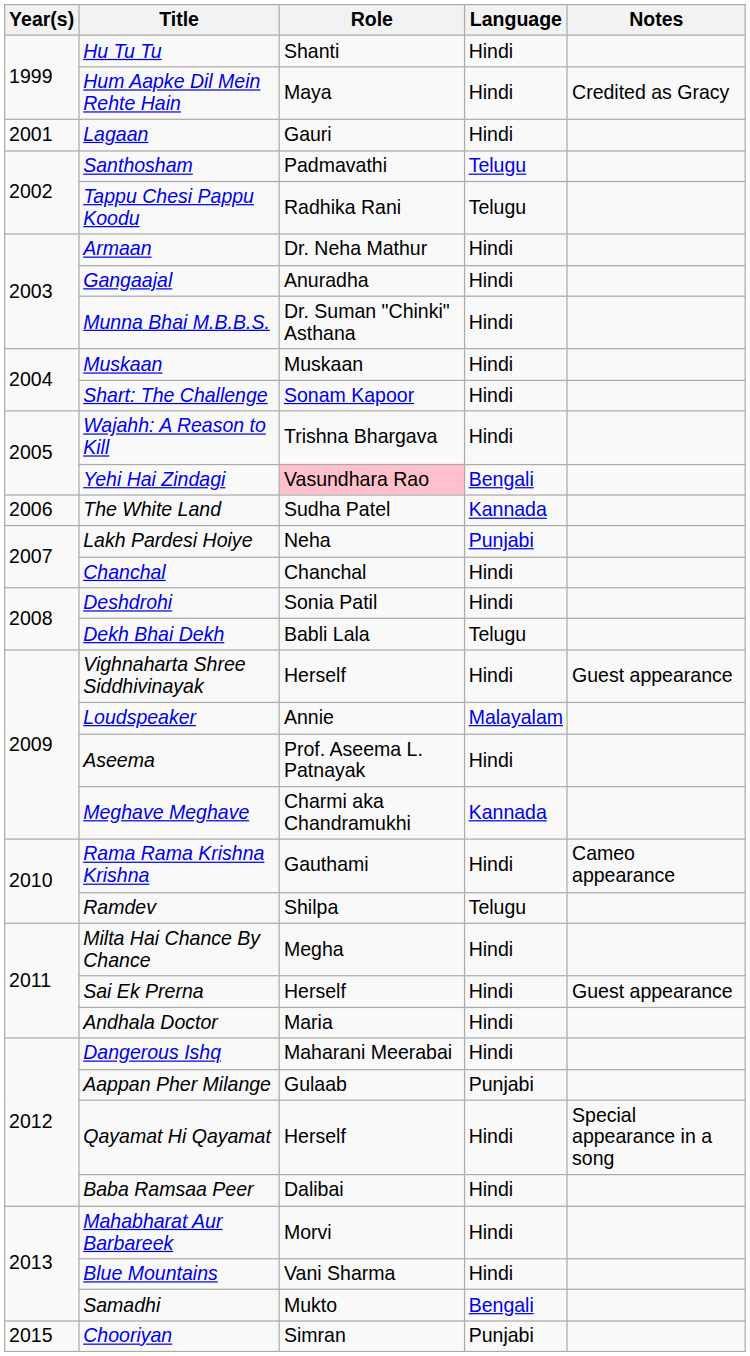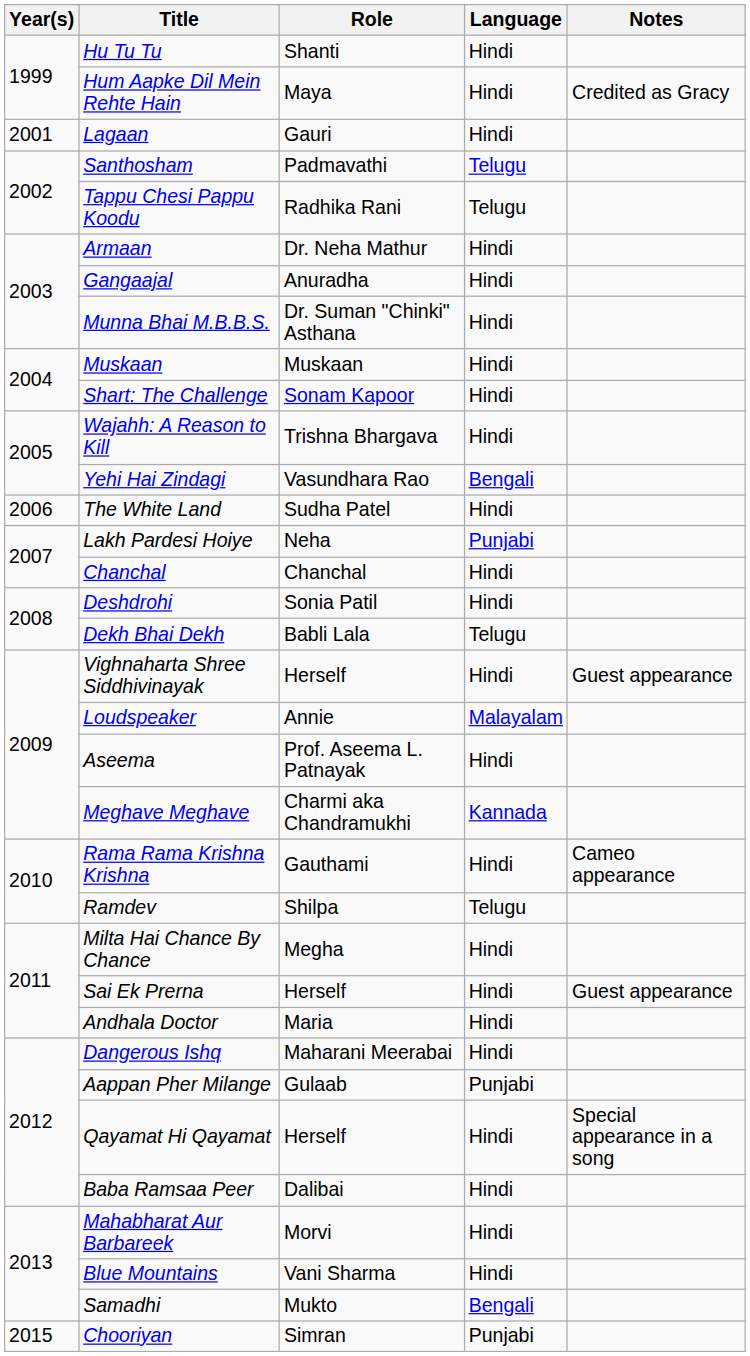 <table class="wikitable sortable">
 <tr>
 <th>Year(s)</th>
 <th>Title</th>
 <th>Role</th>
 <th>Language</th>
 <th>Notes</th>
 </tr>
 <tr>
 <td rowspan="2">1999</td>
 <td><em><a href='#'>Hu Tu Tu</a></em></td>
 <td>Shanti</td>
 <td>Hindi</td>
 <td></td>
 </tr>
 <tr>
 <td><em><a href='#'>Hum Aapke Dil Mein Rehte Hain</a></em></td>
 <td>Maya</td>
 <td>Hindi</td>
 <td>Credited as Gracy</td>
 </tr>
 <tr>
 <td>2001</td>
 <td><em><a href='#'>Lagaan</a></em></td>
 <td>Gauri</td>
 <td>Hindi</td>
 <td></td>
 </tr>
 <tr>
 <td rowspan="2">2002</td>
 <td><em><a href='#'>Santhosham</a></em></td>
 <td>Padmavathi</td>
 <td><a href='#'>Telugu</a></td>
 <td></td>
 </tr>
 <tr>
 <td><em><a href='#'>Tappu Chesi Pappu Koodu</a></em></td>
 <td>Radhika Rani</td>
 <td>Telugu</td>
 <td></td>
 </tr>
 <tr>
 <td rowspan="3">2003</td>
 <td><em><a href='#'>Armaan</a></em></td>
 <td>Dr. Neha Mathur</td>
 <td>Hindi</td>
 <td></td>
 </tr>
 <tr>
 <td><em><a href='#'>Gangaajal</a></em></td>
 <td>Anuradha</td>
 <td>Hindi</td>
 <td></td>
 </tr>
 <tr>
 <td><em><a href='#'>Munna Bhai M.B.B.S.</a></em></td>
 <td>Dr. Suman "Chinki" Asthana</td>
 <td>Hindi</td>
 <td></td>
 </tr>
 <tr>
 <td rowspan="2">2004</td>
 <td><em><a href='#'>Muskaan</a></em></td>
 <td>Muskaan</td>
 <td>Hindi</td>
 <td></td>
 </tr>
 <tr>
 <td><em><a href='#'>Shart: The Challenge</a></em></td>
 <td><a href='#'>Sonam Kapoor</a></td>
 <td>Hindi</td>
 <td></td>
 </tr>
 <tr>
 <td rowspan="2">2005</td>
 <td><em><a href='#'>Wajahh: A Reason to Kill</a></em></td>
 <td>Trishna Bhargava</td>
 <td>Hindi</td>
 <td></td>
 </tr>
 <tr>
 <td><em><a href='#'>Yehi Hai Zindagi</a></em></td>
-<td style="background: pink;">Vasundhara Rao</td>
+<td>Vasundhara Rao</td>
 <td><a href='#'>Bengali</a></td>
 <td></td>
 </tr>
 <tr>
 <td>2006</td>
 <td><em>The White Land</em></td>
 <td>Sudha Patel</td>
-<td><a href='#'>Kannada</a></td>
+<td>Hindi</td>
 <td></td>
 </tr>
 <tr>
 <td rowspan="2">2007</td>
 <td><em>Lakh Pardesi Hoiye</em></td>
 <td>Neha</td>
 <td><a href='#'>Punjabi</a></td>
 <td></td>
 </tr>
 <tr>
 <td><em><a href='#'>Chanchal</a></em></td>
 <td>Chanchal</td>
 <td>Hindi</td>
 <td></td>
 </tr>
 <tr>
 <td rowspan="2">2008</td>
 <td><em><a href='#'>Deshdrohi</a></em></td>
 <td>Sonia Patil</td>
 <td>Hindi</td>
 <td></td>
 </tr>
 <tr>
 <td><em><a href='#'>Dekh Bhai Dekh</a></em></td>
 <td>Babli Lala</td>
 <td>Telugu</td>
 <td></td>
 </tr>
 <tr>
 <td rowspan="4">2009</td>
 <td><em>Vighnaharta Shree Siddhivinayak</em></td>
 <td>Herself</td>
 <td>Hindi</td>
 <td>Guest appearance</td>
 </tr>
 <tr>
 <td><em><a href='#'>Loudspeaker</a></em></td>
 <td>Annie</td>
 <td><a href='#'>Malayalam</a></td>
 <td></td>
 </tr>
 <tr>
 <td><em>Aseema</em></td>
 <td>Prof. Aseema L. Patnayak</td>
 <td>Hindi</td>
 <td></td>
 </tr>
 <tr>
 <td><em><a href='#'>Meghave Meghave</a></em></td>
 <td>Charmi aka Chandramukhi</td>
 <td><a href='#'>Kannada</a></td>
 <td></td>
 </tr>
 <tr>
 <td rowspan="2">2010</td>
 <td><em><a href='#'>Rama Rama Krishna Krishna</a></em></td>
 <td>Gauthami</td>
 <td>Hindi</td>
 <td>Cameo appearance</td>
 </tr>
 <tr>
 <td><em>Ramdev</em></td>
 <td>Shilpa</td>
 <td>Telugu</td>
 <td></td>
 </tr>
 <tr>
 <td rowspan="3">2011</td>
 <td><em>Milta Hai Chance By Chance</em></td>
 <td>Megha</td>
 <td>Hindi</td>
 <td></td>
 </tr>
 <tr>
 <td><em>Sai Ek Prerna</em></td>
 <td>Herself</td>
 <td>Hindi</td>
 <td>Guest appearance</td>
 </tr>
 <tr>
 <td><em>Andhala Doctor</em></td>
 <td>Maria</td>
 <td>Hindi</td>
 <td></td>
 </tr>
 <tr>
 <td rowspan="4">2012</td>
 <td><em><a href='#'>Dangerous Ishq</a></em></td>
 <td>Maharani Meerabai</td>
 <td>Hindi</td>
 <td></td>
 </tr>
 <tr>
 <td><em>Aappan Pher Milange</em></td>
 <td>Gulaab</td>
 <td>Punjabi</td>
 <td></td>
 </tr>
 <tr>
 <td><em>Qayamat Hi Qayamat</em></td>
 <td>Herself</td>
 <td>Hindi</td>
 <td>Special appearance in a song</td>
 </tr>
 <tr>
 <td><em>Baba Ramsaa Peer</em></td>
 <td>Dalibai</td>
 <td>Hindi</td>
 <td></td>
 </tr>
 <tr>
 <td rowspan="3">2013</td>
 <td><em><a href='#'>Mahabharat Aur Barbareek</a></em></td>
 <td>Morvi</td>
 <td>Hindi</td>
 <td></td>
 </tr>
 <tr>
 <td><em><a href='#'>Blue Mountains</a></em></td>
 <td>Vani Sharma</td>
 <td>Hindi</td>
 <td></td>
 </tr>
 <tr>
 <td><em>Samadhi</em></td>
 <td>Mukto</td>
 <td><a href='#'>Bengali</a></td>
 <td></td>
 </tr>
 <tr>
 <td>2015</td>
 <td><em><a href='#'>Chooriyan</a></em></td>
 <td>Simran</td>
 <td>Punjabi</td>
 <td></td>
 </tr>
 </table>
